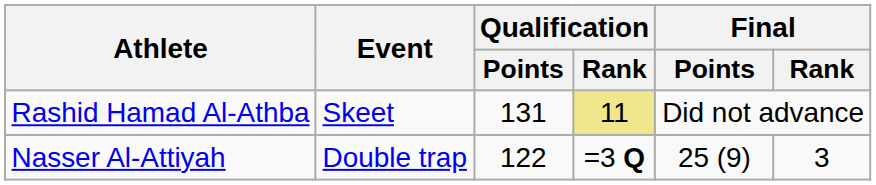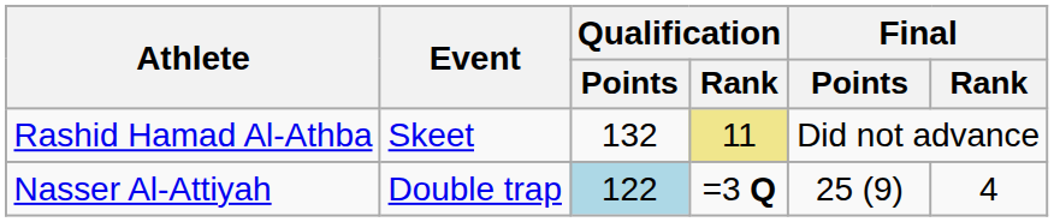 <table class="wikitable" style="font-size:90%">
 <tr>
 <th rowspan="2">Athlete</th>
 <th rowspan="2">Event</th>
 <th colspan=2>Qualification</th>
 <th colspan=2>Final</th>
 </tr>
 <tr style="font-size:95%">
 <th>Points</th>
 <th>Rank</th>
 <th>Points</th>
 <th>Rank</th>
 </tr>
 <tr align=center>
 <td align=left><a href='#'>Rashid Hamad Al-Athba</a></td>
 <td align=left><a href='#'>Skeet</a></td>
-<td>131</td>
+<td>132</td>
 <td style="background: khaki;">11</td>
 <td colspan=2>Did not advance</td>
 </tr>
 <tr align=center>
 <td align=left><a href='#'>Nasser Al-Attiyah</a></td>
 <td align=left><a href='#'>Double trap</a></td>
-<td>122</td>
+<td style="background: lightblue;">122</td>
 <td>=3 <strong>Q</strong></td>
 <td>25 (9)</td>
-<td>3</td>
+<td>4</td>
 </tr>
 </table>
